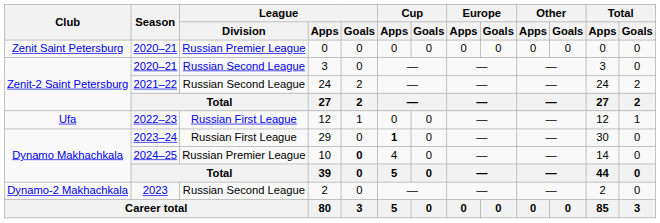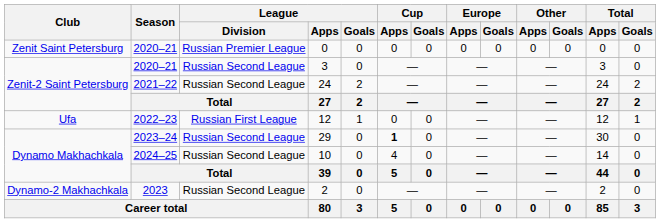 <table class="wikitable" style="text-align: center;">
 <tr>
 <th rowspan="2">Club</th>
 <th rowspan="2">Season</th>
 <th colspan="3">League</th>
 <th colspan="2">Cup</th>
 <th colspan="2">Europe</th>
 <th colspan="2">Other</th>
 <th colspan="2">Total</th>
 </tr>
 <tr>
 <th>Division</th>
 <th>Apps</th>
 <th>Goals</th>
 <th>Apps</th>
 <th>Goals</th>
 <th>Apps</th>
 <th>Goals</th>
 <th>Apps</th>
 <th>Goals</th>
 <th>Apps</th>
 <th>Goals</th>
 </tr>
 <tr>
 <td><a href='#'>Zenit Saint Petersburg</a></td>
 <td><a href='#'>2020–21</a></td>
 <td><a href='#'>Russian Premier League</a></td>
 <td>0</td>
 <td>0</td>
 <td>0</td>
 <td>0</td>
 <td>0</td>
 <td>0</td>
 <td>0</td>
 <td>0</td>
 <td>0</td>
 <td>0</td>
 </tr>
 <tr>
 <td rowspan="3"><a href='#'>Zenit-2 Saint Petersburg</a></td>
 <td><a href='#'>2020–21</a></td>
 <td><a href='#'>Russian Second League</a></td>
 <td>3</td>
 <td>0</td>
 <td colspan="2">—</td>
 <td colspan="2">—</td>
 <td colspan="2">—</td>
 <td>3</td>
 <td>0</td>
 </tr>
 <tr>
 <td><a href='#'>2021–22</a></td>
 <td>Russian Second League</td>
 <td>24</td>
 <td>2</td>
 <td colspan="2">—</td>
 <td colspan="2">—</td>
 <td colspan="2">—</td>
 <td>24</td>
 <td>2</td>
 </tr>
 <tr>
 <th colspan="2">Total</th>
 <th>27</th>
 <th>2</th>
 <th colspan="2">—</th>
 <th colspan="2">—</th>
 <th colspan="2">—</th>
 <th>27</th>
 <th>2</th>
 </tr>
 <tr>
 <td><a href='#'>Ufa</a></td>
 <td><a href='#'>2022–23</a></td>
 <td><a href='#'>Russian First League</a></td>
 <td>12</td>
 <td>1</td>
 <td>0</td>
 <td>0</td>
 <td colspan="2">—</td>
 <td colspan="2">—</td>
 <td>12</td>
 <td>1</td>
 </tr>
 <tr>
 <td rowspan="3"><a href='#'>Dynamo Makhachkala</a></td>
 <td><a href='#'>2023–24</a></td>
-<td>Russian First League</td>
+<td><a href='#'>Russian Second League</a></td>
 <td>29</td>
 <td>0</td>
 <td><strong>1</strong></td>
 <td>0</td>
 <td colspan="2">—</td>
 <td colspan="2">—</td>
 <td>30</td>
 <td>0</td>
 </tr>
 <tr>
 <td><a href='#'>2024–25</a></td>
-<td>Russian Premier League</td>
+<td>Russian Second League</td>
 <td>10</td>
-<td><strong>0</strong></td>
+<td>0</td>
 <td>4</td>
 <td>0</td>
 <td colspan="2">—</td>
 <td colspan="2">—</td>
 <td>14</td>
 <td>0</td>
 </tr>
 <tr>
 <th colspan="2">Total</th>
 <th>39</th>
 <th>0</th>
 <th>5</th>
 <th>0</th>
 <th colspan="2">—</th>
 <th colspan="2">—</th>
 <th>44</th>
 <th>0</th>
 </tr>
 <tr>
 <td><a href='#'>Dynamo-2 Makhachkala</a></td>
 <td><a href='#'>2023</a></td>
 <td>Russian Second League</td>
 <td>2</td>
 <td>0</td>
 <td colspan="2">—</td>
 <td colspan="2">—</td>
 <td colspan="2">—</td>
 <td>2</td>
 <td>0</td>
 </tr>
 <tr>
 <th colspan="3">Career total</th>
 <th>80</th>
 <th>3</th>
 <th>5</th>
 <th>0</th>
 <th>0</th>
 <th>0</th>
 <th>0</th>
 <th>0</th>
 <th>85</th>
 <th>3</th>
 </tr>
 </table>
